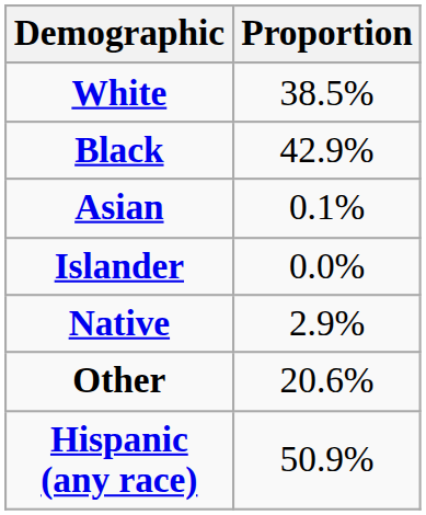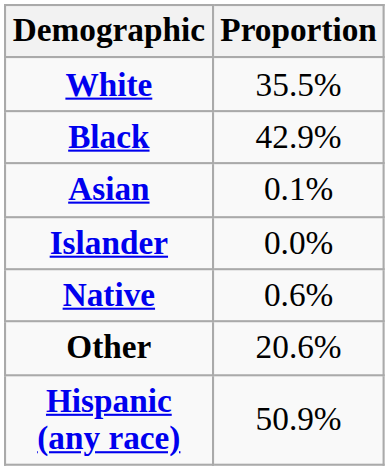 <table class="wikitable floatright" style="text-align: center">
 <tr>
 <th>Demographic</th>
 <th>Proportion</th>
 </tr>
 <tr>
 <td><strong><a href='#'>White</a></strong></td>
-<td>38.5%</td>
+<td>35.5%</td>
 </tr>
 <tr>
 <td><strong><a href='#'>Black</a></strong></td>
 <td>42.9%</td>
 </tr>
 <tr>
 <td><strong><a href='#'>Asian</a></strong></td>
 <td>0.1%</td>
 </tr>
 <tr>
 <td><strong><a href='#'>Islander</a></strong></td>
 <td>0.0%</td>
 </tr>
 <tr>
 <td><strong><a href='#'>Native</a></strong></td>
-<td>2.9%</td>
+<td>0.6%</td>
 </tr>
 <tr>
 <td><strong>Other</strong></td>
 <td>20.6%</td>
 </tr>
 <tr>
 <td><strong><a href='#'>Hispanic<br>(any race)</a></strong></td>
 <td>50.9%</td>
 </tr>
 </table>
